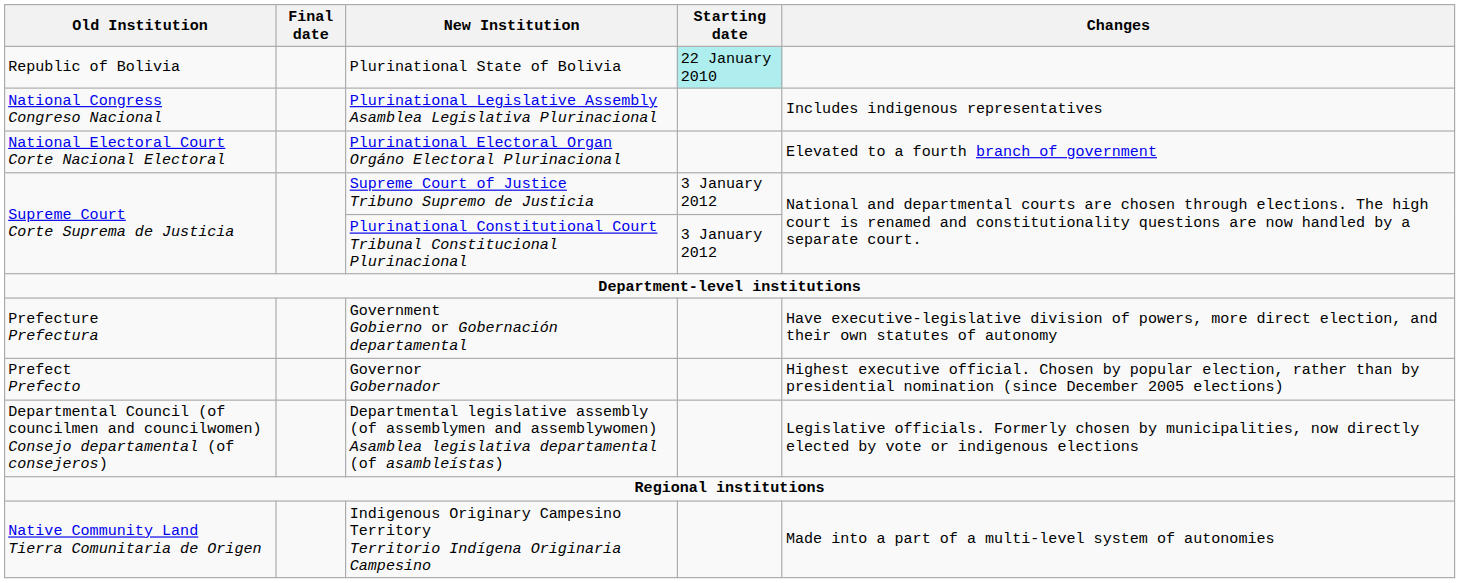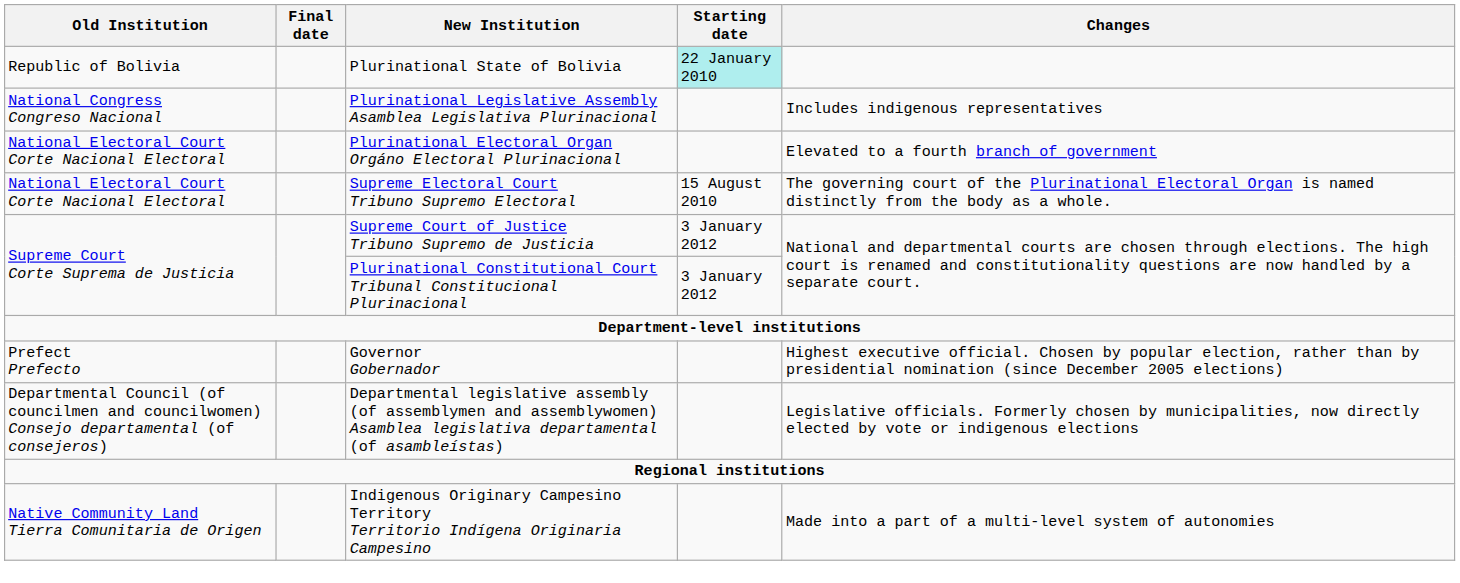 <table class="wikitable">
 <tr ->
 <th>Old Institution</th>
 <th>Final date</th>
 <th>New Institution</th>
 <th>Starting date</th>
 <th>Changes</th>
 </tr>
 <tr ->
 <td>Republic of Bolivia</td>
 <td></td>
 <td>Plurinational State of Bolivia</td>
 <td style="background: paleturquoise;">22 January 2010</td>
 <td></td>
 </tr>
 <tr ->
 <td><a href='#'>National Congress</a><br><em>Congreso Nacional</em></td>
 <td></td>
 <td><a href='#'>Plurinational Legislative Assembly</a><br><em>Asamblea Legislativa Plurinacional</em></td>
 <td></td>
 <td>Includes indigenous representatives</td>
 </tr>
 <tr ->
 <td><a href='#'>National Electoral Court</a><br><em>Corte Nacional Electoral</em></td>
 <td></td>
 <td><a href='#'>Plurinational Electoral Organ</a><br><em>Orgáno Electoral Plurinacional</em></td>
 <td></td>
 <td>Elevated to a fourth <a href='#'>branch of government</a></td>
 </tr>
 <tr ->
+<td><a href='#'>National Electoral Court</a><br><em>Corte Nacional Electoral</em></td>
+<td></td>
+<td><a href='#'>Supreme Electoral Court</a><br><em>Tribuno Supremo Electoral </em></td>
+<td>15 August 2010</td>
+<td>The governing court of the <a href='#'>Plurinational Electoral Organ</a> is named distinctly from the body as a whole.</td>
+</tr>
+<tr ->
 <td rowspan=2><a href='#'>Supreme Court</a><br><em>Corte Suprema de Justicia</em></td>
 <td rowspan=2></td>
 <td><a href='#'>Supreme Court of Justice</a><br><em>Tribuno Supremo de Justicia</em></td>
 <td>3 January 2012</td>
 <td rowspan=2>National and departmental courts are chosen through elections. The high court is renamed and constitutionality questions are now handled by a separate court.</td>
 </tr>
 <tr ->
 <td><a href='#'>Plurinational Constitutional Court</a><br><em>Tribunal Constitucional Plurinacional</em></td>
 <td>3 January 2012</td>
 </tr>
 <tr ->
 <td colspan=5 align=center><strong>Department-level institutions</strong></td>
-</tr>
-<tr ->
-<td>Prefecture<br><em>Prefectura</em></td>
-<td></td>
-<td>Government<br><em>Gobierno</em> or <em>Gobernación departamental</em></td>
-<td></td>
-<td>Have executive-legislative division of powers, more direct election, and their own statutes of autonomy</td>
 </tr>
 <tr ->
 <td>Prefect<br><em>Prefecto</em></td>
 <td></td>
 <td>Governor<br><em>Gobernador</em></td>
 <td></td>
 <td>Highest executive official. Chosen by popular election, rather than by presidential nomination (since December 2005 elections)</td>
 </tr>
 <tr ->
 <td>Departmental Council (of councilmen and councilwomen)<br><em>Consejo departamental</em> (of <em>consejeros</em>)</td>
 <td></td>
 <td>Departmental legislative assembly (of assemblymen and assemblywomen)<br><em>Asamblea legislativa departamental</em> (of <em>asambleístas</em>)</td>
 <td></td>
 <td>Legislative officials. Formerly chosen by municipalities, now directly elected by vote or indigenous elections</td>
 </tr>
 <tr ->
 <td colspan=5 align=center><strong>Regional institutions</strong></td>
 </tr>
 <tr ->
 <td><a href='#'>Native Community Land</a><br><em>Tierra Comunitaria de Origen</em></td>
 <td></td>
 <td>Indigenous Originary Campesino Territory<br><em>Territorio Indígena Originaria Campesino</em></td>
 <td></td>
 <td>Made into a part of a multi-level system of autonomies</td>
 </tr>
 </table>
